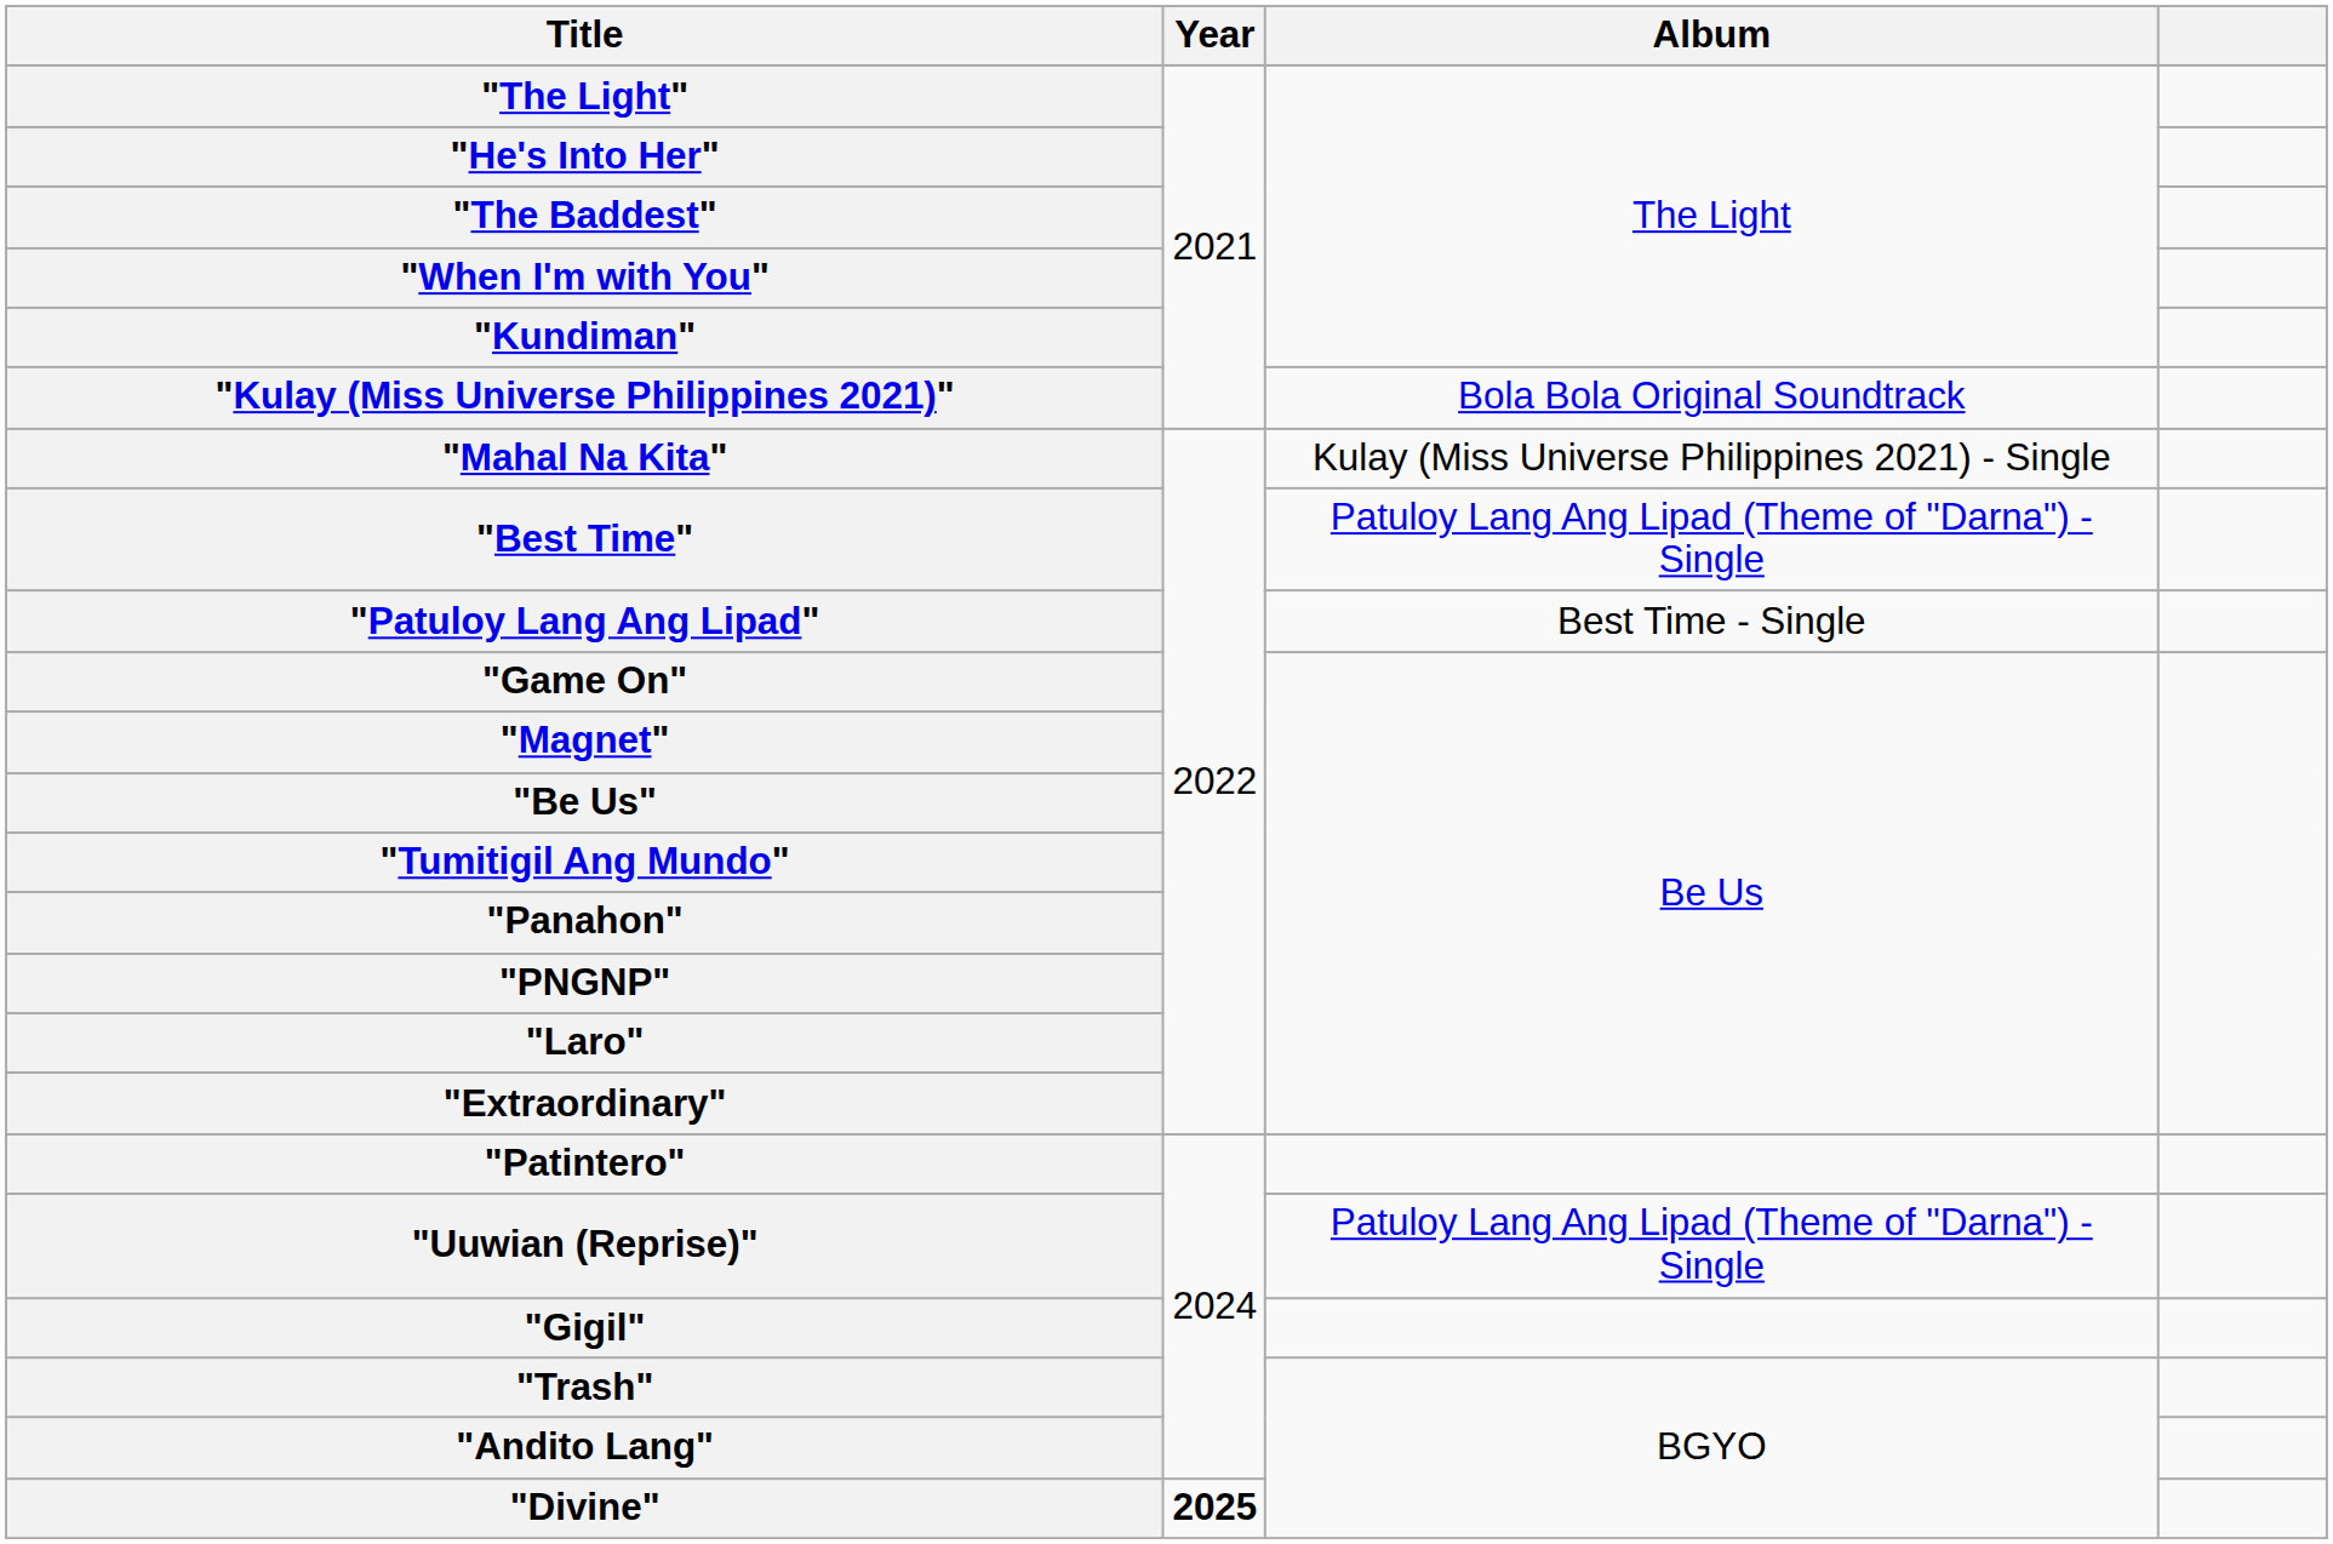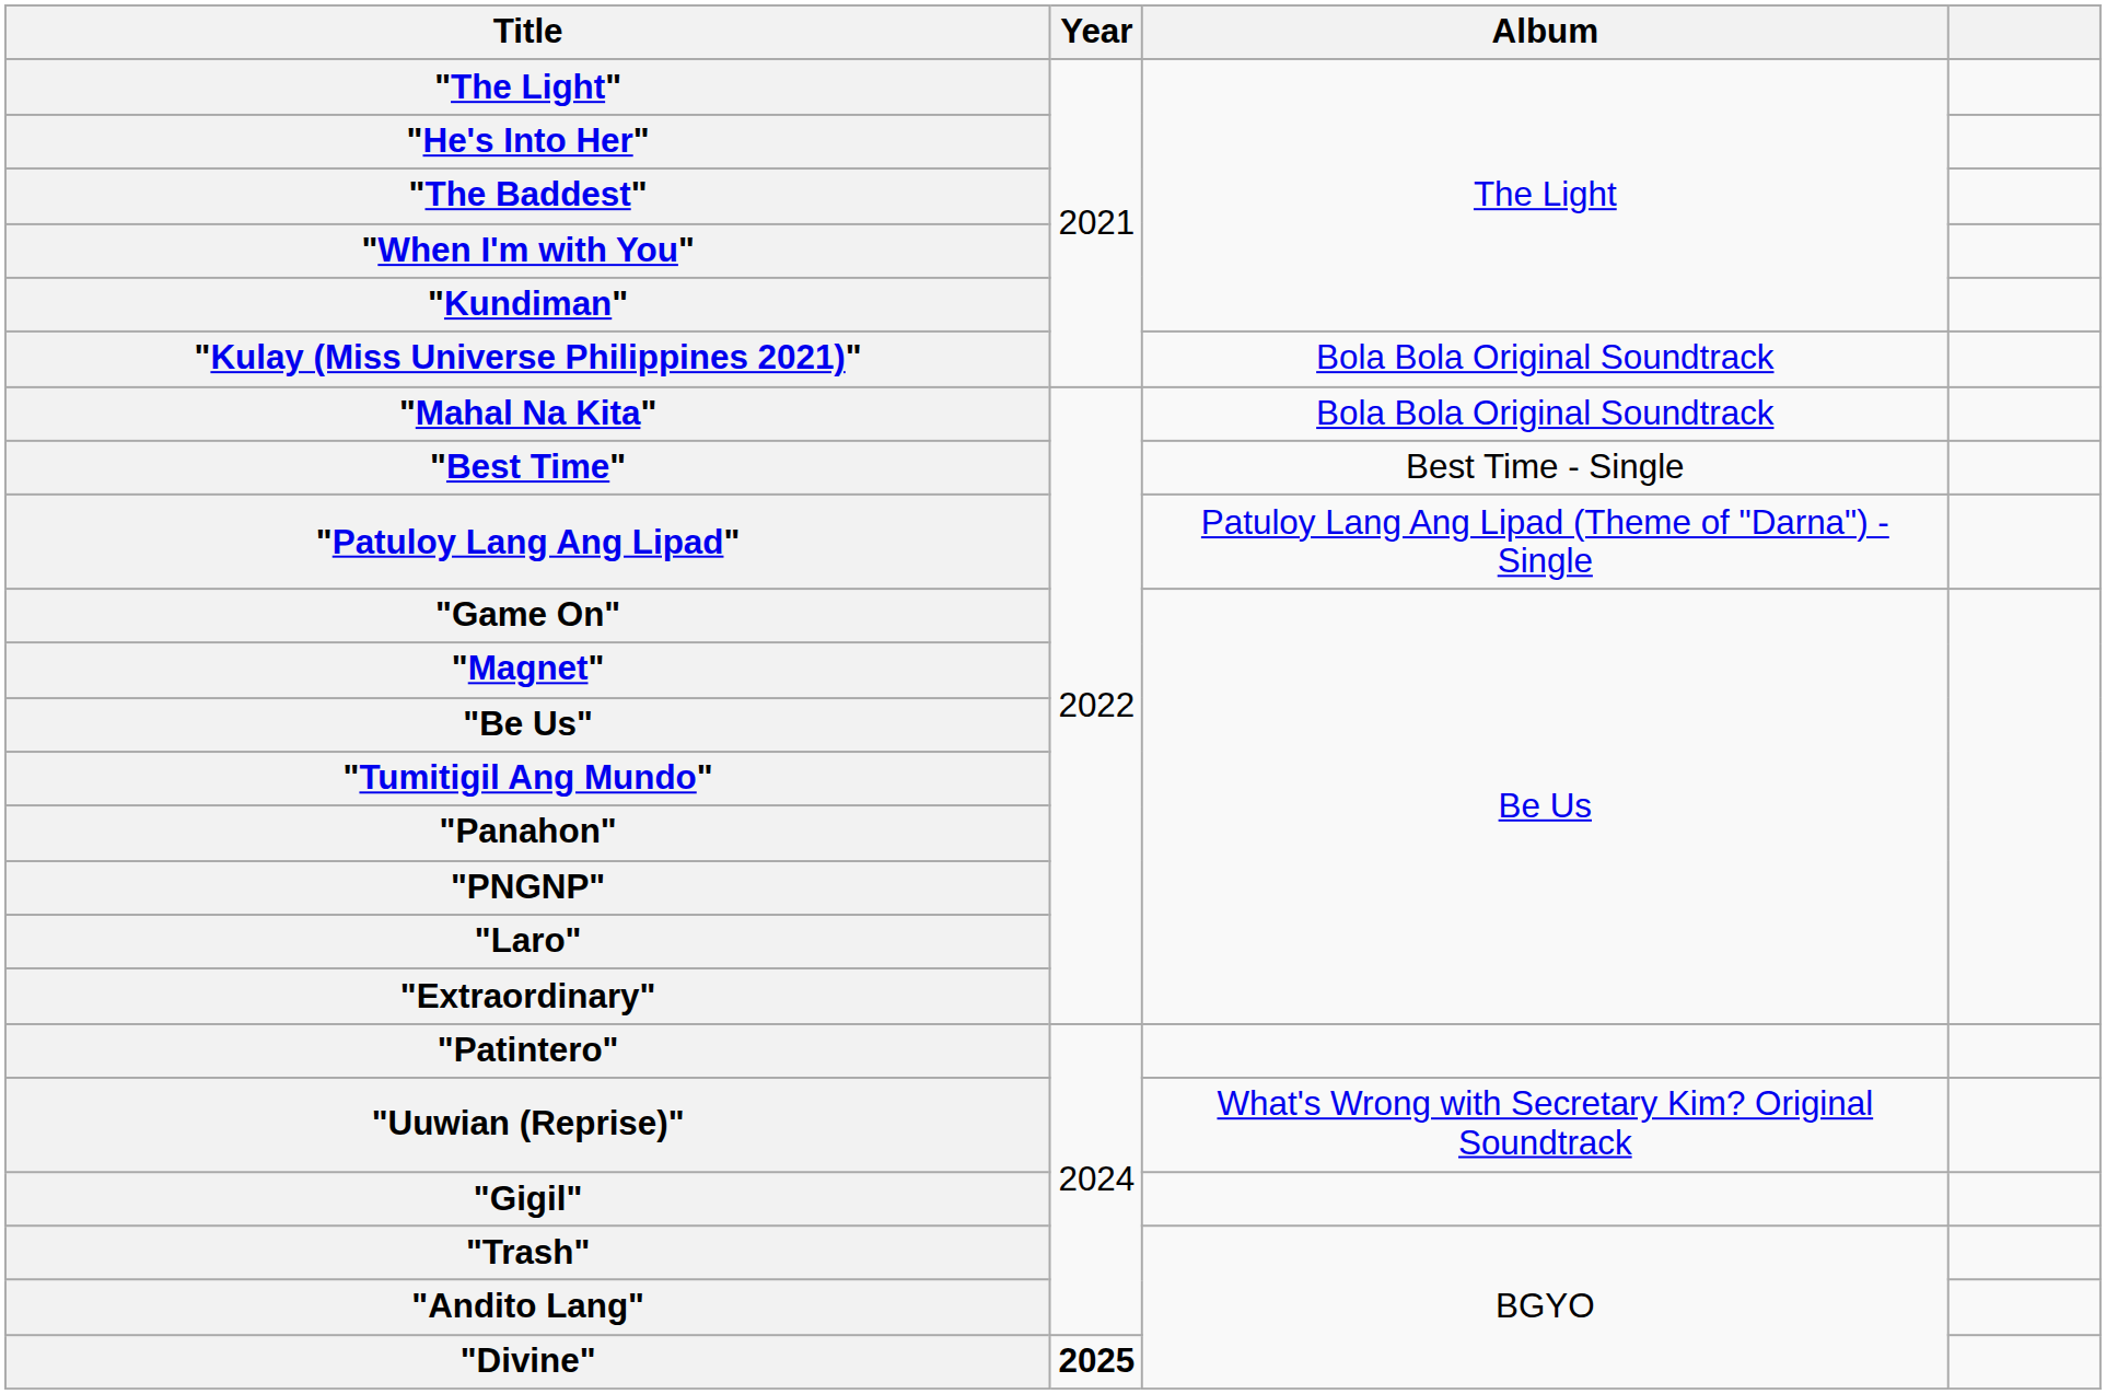 <table class="wikitable plainrowheaders" style="text-align:center;">
 <tr>
 <th scope="col" rowspan="1" style="width:30em;">Title</th>
 <th scope="col" rowspan="1" style="width:1em;">Year</th>
 <th scope="col" rowspan="1" style="width:23em;">Album</th>
 <th scope="col" rowspan="1" style="width:4em;"></th>
 </tr>
 <tr>
 <th scope="row">"<a href='#'>The Light</a>"</th>
 <td rowspan="6">2021</td>
 <td rowspan="5"><a href='#'>The Light</a></td>
 <td></td>
 </tr>
 <tr>
 <th scope="row">"<a href='#'>He's Into Her</a>" </th>
 <td></td>
 </tr>
 <tr>
 <th scope="row">"<a href='#'>The Baddest</a>"</th>
 <td rowspan="1"></td>
 </tr>
 <tr>
 <th scope="row">"<a href='#'>When I'm with You</a>"</th>
 <td></td>
 </tr>
 <tr>
 <th scope="row">"<a href='#'>Kundiman</a>"</th>
 <td></td>
 </tr>
 <tr>
 <th scope="row">"<a href='#'>Kulay (Miss Universe Philippines 2021)</a>"</th>
 <td><a href='#'>Bola Bola Original Soundtrack</a></td>
 <td></td>
 </tr>
 <tr>
 <th scope="row">"<a href='#'>Mahal Na Kita</a>"</th>
 <td rowspan="11">2022</td>
-<td>Kulay (Miss Universe Philippines 2021) - Single</td>
+<td><a href='#'>Bola Bola Original Soundtrack</a></td>
 <td></td>
 </tr>
 <tr>
 <th scope="row">"<a href='#'>Best Time</a>"</th>
-<td><a href='#'>Patuloy Lang Ang Lipad (Theme of "Darna") - Single</a></td>
+<td>Best Time - Single</td>
 <td></td>
 </tr>
 <tr>
 <th scope="row">"<a href='#'>Patuloy Lang Ang Lipad</a>" </th>
-<td>Best Time - Single</td>
+<td><a href='#'>Patuloy Lang Ang Lipad (Theme of "Darna") - Single</a></td>
 <td></td>
 </tr>
 <tr>
 <th scope="row">"Game On"</th>
 <td rowspan="8"><a href='#'>Be Us</a></td>
 <td rowspan="8"></td>
 </tr>
 <tr>
 <th scope="row">"<a href='#'>Magnet</a>"</th>
 </tr>
 <tr>
 <th scope="row">"Be Us"</th>
 </tr>
 <tr>
 <th scope="row">"<a href='#'>Tumitigil Ang Mundo</a>"</th>
 </tr>
 <tr>
 <th scope="row">"Panahon"</th>
 </tr>
 <tr>
 <th scope="row">"PNGNP"</th>
 </tr>
 <tr>
 <th scope="row">"Laro"</th>
 </tr>
 <tr>
 <th scope="row">"Extraordinary"</th>
 </tr>
 <tr>
 <th scope="row">"Patintero"</th>
 <td rowspan="5">2024</td>
 <td></td>
 <td></td>
 </tr>
 <tr>
 <th scope="row">"Uuwian (Reprise)"</th>
-<td><a href='#'>Patuloy Lang Ang Lipad (Theme of "Darna") - Single</a></td>
+<td><a href='#'>What's Wrong with Secretary Kim? Original Soundtrack</a></td>
 <td></td>
 </tr>
 <tr>
 <th scope="row">"Gigil"</th>
 <td></td>
 <td></td>
 </tr>
 <tr>
 <th scope="row">"Trash"</th>
 <td rowspan="3">BGYO</td>
 <td></td>
 </tr>
 <tr>
 <th scope="row">"Andito Lang"</th>
 <td></td>
 </tr>
 <tr>
 <th scope="row">"Divine"</th>
 <td><strong>2025</strong></td>
 <td></td>
 </tr>
 </table>
